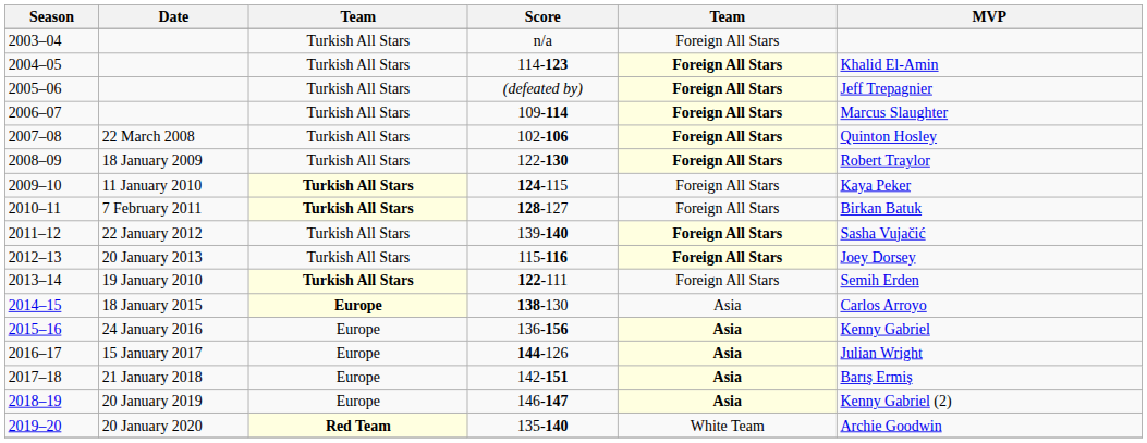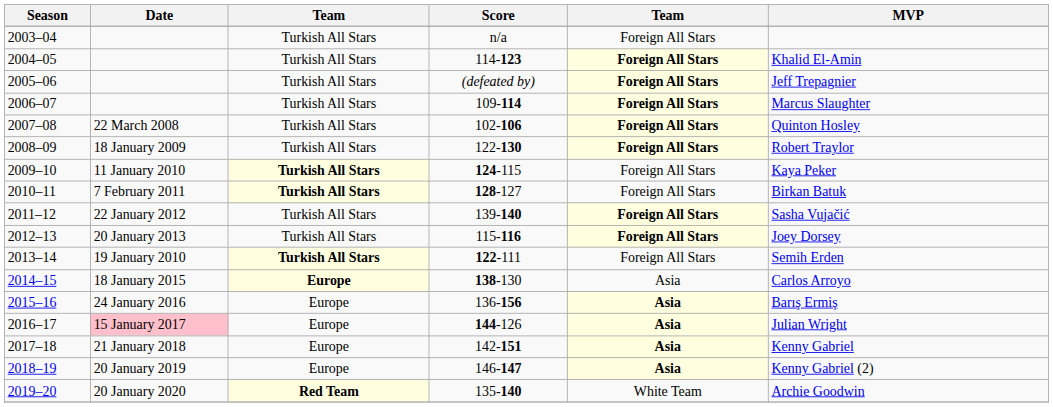 <table class="wikitable sortable" width=95%>
 <tr bgcolor=>
 <th width=40>Season</th>
 <th width=80>Date</th>
 <th width=120>Team</th>
 <th width=80>Score</th>
 <th width=120>Team</th>
 <th width=170>MVP</th>
 </tr>
 <tr>
 </tr>
 <tr>
 <td>2003–04</td>
 <td></td>
 <td align="center">Turkish All Stars</td>
 <td align="center">n/a</td>
 <td align="center">Foreign All Stars</td>
 <td align="left"></td>
 </tr>
 <tr>
 <td>2004–05</td>
 <td></td>
 <td align="center">Turkish All Stars</td>
 <td align="center">114-<strong>123</strong></td>
 <td bgcolor=lightyellow align="center"><strong>Foreign All Stars</strong></td>
 <td align="left"> <a href='#'>Khalid El-Amin</a></td>
 </tr>
 <tr>
 <td>2005–06</td>
 <td></td>
 <td align="center">Turkish All Stars</td>
 <td align="center"><em>(defeated by)</em></td>
 <td bgcolor=lightyellow align="center"><strong>Foreign All Stars</strong></td>
 <td align="left"> <a href='#'>Jeff Trepagnier</a></td>
 </tr>
 <tr>
 <td>2006–07</td>
 <td></td>
 <td align="center">Turkish All Stars</td>
 <td align="center">109-<strong>114</strong></td>
 <td bgcolor=lightyellow align="center"><strong>Foreign All Stars</strong></td>
 <td align="left"> <a href='#'>Marcus Slaughter</a></td>
 </tr>
 <tr>
 <td>2007–08</td>
 <td>22 March 2008</td>
 <td align="center">Turkish All Stars</td>
 <td align="center">102-<strong>106</strong></td>
 <td bgcolor=lightyellow align="center"><strong>Foreign All Stars</strong></td>
 <td align="left"> <a href='#'>Quinton Hosley</a></td>
 </tr>
 <tr>
 <td>2008–09</td>
 <td>18 January 2009</td>
 <td align="center">Turkish All Stars</td>
 <td align="center">122-<strong>130</strong></td>
 <td bgcolor=lightyellow align="center"><strong>Foreign All Stars</strong></td>
 <td align="left"> <a href='#'>Robert Traylor</a></td>
 </tr>
 <tr>
 <td>2009–10</td>
 <td>11 January 2010</td>
 <td bgcolor=lightyellow align="center"><strong>Turkish All Stars</strong></td>
 <td align="center"><strong>124</strong>-115</td>
 <td align="center">Foreign All Stars</td>
 <td align="left"> <a href='#'>Kaya Peker</a></td>
 </tr>
 <tr>
 <td>2010–11</td>
 <td>7 February 2011</td>
 <td bgcolor=lightyellow align="center"><strong>Turkish All Stars</strong></td>
 <td align="center"><strong>128</strong>-127</td>
 <td align="center">Foreign All Stars</td>
 <td align="left"> <a href='#'>Birkan Batuk</a></td>
 </tr>
 <tr>
 <td>2011–12</td>
 <td>22 January 2012</td>
 <td align="center">Turkish All Stars</td>
 <td align="center">139-<strong>140</strong></td>
 <td bgcolor=lightyellow align="center"><strong>Foreign All Stars</strong></td>
 <td align="left"> <a href='#'>Sasha Vujačić</a></td>
 </tr>
 <tr>
 <td>2012–13</td>
 <td>20 January 2013</td>
 <td align="center">Turkish All Stars</td>
 <td align="center">115-<strong>116</strong></td>
 <td bgcolor=lightyellow align="center"><strong>Foreign All Stars</strong></td>
 <td align="left"> <a href='#'>Joey Dorsey</a></td>
 </tr>
 <tr>
 <td>2013–14</td>
 <td>19 January 2010</td>
 <td bgcolor=lightyellow align="center"><strong>Turkish All Stars</strong></td>
 <td align="center"><strong>122</strong>-111</td>
 <td align="center">Foreign All Stars</td>
 <td align="left"> <a href='#'>Semih Erden</a></td>
 </tr>
 <tr>
 <td><a href='#'>2014–15</a></td>
 <td>18 January 2015</td>
 <td bgcolor=lightyellow align="center"><strong>Europe</strong></td>
 <td align="center"><strong>138</strong>-130</td>
 <td align="center">Asia</td>
 <td align="left"> <a href='#'>Carlos Arroyo</a></td>
 </tr>
 <tr>
 <td><a href='#'>2015–16</a></td>
 <td>24 January 2016</td>
 <td align="center">Europe</td>
 <td align="center">136-<strong>156</strong></td>
 <td bgcolor=lightyellow align="center"><strong>Asia</strong></td>
-<td align="left"> <a href='#'>Kenny Gabriel</a></td>
+<td align="left"> <a href='#'>Barış Ermiş</a></td>
 </tr>
 <tr>
 <td>2016–17</td>
-<td>15 January 2017</td>
+<td style="background: pink;">15 January 2017</td>
 <td align="center">Europe</td>
 <td align="center"><strong>144</strong>-126</td>
 <td bgcolor=lightyellow align="center"><strong>Asia</strong></td>
 <td align="left"> <a href='#'>Julian Wright</a></td>
 </tr>
 <tr>
 <td>2017–18</td>
 <td>21 January 2018</td>
 <td align="center">Europe</td>
 <td align="center">142-<strong>151</strong></td>
 <td bgcolor=lightyellow align="center"><strong>Asia</strong></td>
-<td align="left"> <a href='#'>Barış Ermiş</a></td>
+<td align="left"> <a href='#'>Kenny Gabriel</a></td>
 </tr>
 <tr>
 <td><a href='#'>2018–19</a></td>
 <td>20 January 2019</td>
 <td align="center">Europe</td>
 <td align="center">146-<strong>147</strong></td>
 <td bgcolor=lightyellow align="center"><strong>Asia</strong></td>
 <td align="left"> <a href='#'>Kenny Gabriel</a> (2)</td>
 </tr>
 <tr>
 <td><a href='#'>2019–20</a></td>
 <td>20 January 2020</td>
 <td bgcolor=lightyellow align="center"><strong>Red Team</strong></td>
 <td align="center">135-<strong>140</strong></td>
 <td align="center">White Team</td>
 <td align="left"> <a href='#'>Archie Goodwin</a></td>
 </tr>
 <tr>
 </tr>
 </table>
